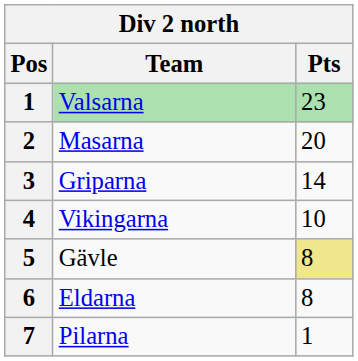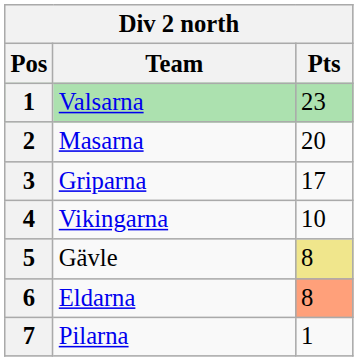 <table class="wikitable">
 <tr>
 <th colspan="3">Div 2 north</th>
 </tr>
 <tr>
 <th width=20>Pos</th>
 <th width=150>Team</th>
 <th width=30>Pts</th>
 </tr>
 <tr style="background:#ACE1AF;">
 <th>1</th>
 <td><a href='#'>Valsarna</a></td>
 <td>23</td>
 </tr>
 <tr>
 <th>2</th>
 <td><a href='#'>Masarna</a></td>
 <td>20</td>
 </tr>
 <tr>
 <th>3</th>
 <td><a href='#'>Griparna</a></td>
-<td>14</td>
+<td>17</td>
 </tr>
 <tr>
 <th>4</th>
 <td><a href='#'>Vikingarna</a></td>
 <td>10</td>
 </tr>
 <tr>
 <th>5</th>
 <td>Gävle</td>
 <td style="background: khaki;">8</td>
 </tr>
 <tr>
 <th>6</th>
 <td><a href='#'>Eldarna</a></td>
-<td>8</td>
+<td style="background: lightsalmon;">8</td>
 </tr>
 <tr>
 <th>7</th>
 <td><a href='#'>Pilarna</a></td>
 <td>1</td>
 </tr>
 </table>
